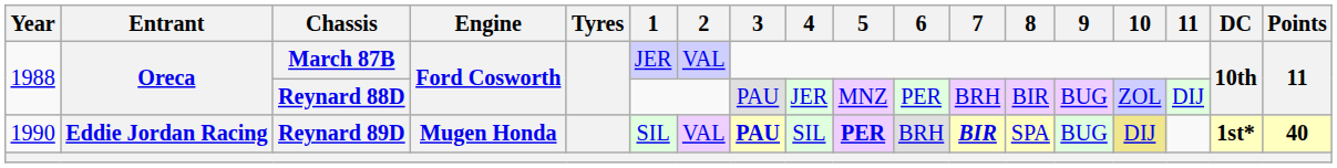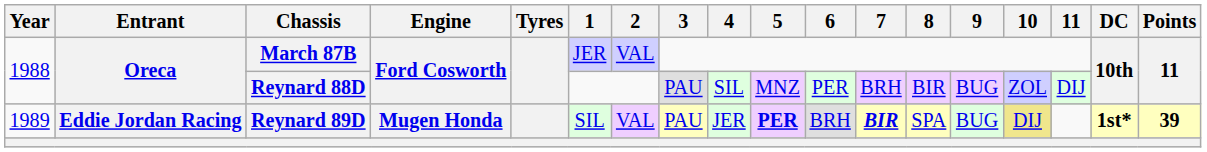 <table class="wikitable" style="text-align:center; font-size:85%">
 <tr>
 <th>Year</th>
 <th>Entrant</th>
 <th>Chassis</th>
 <th>Engine</th>
 <th>Tyres</th>
 <th>1</th>
 <th>2</th>
 <th>3</th>
 <th>4</th>
 <th>5</th>
 <th>6</th>
 <th>7</th>
 <th>8</th>
 <th>9</th>
 <th>10</th>
 <th>11</th>
 <th>DC</th>
 <th>Points</th>
 </tr>
 <tr>
 <td rowspan=2><a href='#'>1988</a></td>
 <th rowspan=2><a href='#'>Oreca</a></th>
 <th nowrap><a href='#'>March 87B</a></th>
 <th rowspan=2 nowrap><a href='#'>Ford Cosworth</a></th>
 <th rowspan=2></th>
 <td style="background:#CFCFFF;"><a href='#'>JER</a><br></td>
 <td style="background:#CFCFFF;"><a href='#'>VAL</a><br></td>
 <td colspan=9></td>
 <th rowspan=2>10th</th>
 <th rowspan=2>11</th>
 </tr>
 <tr>
 <th nowrap><a href='#'>Reynard 88D</a></th>
 <td colspan=2></td>
 <td style="background:#DFDFDF;"><a href='#'>PAU</a><br></td>
-<td style="background:#DFFFDF;"><a href='#'>JER</a><br></td>
+<td style="background:#DFFFDF;"><a href='#'>SIL</a><br></td>
 <td style="background:#EFCFFF;"><a href='#'>MNZ</a><br></td>
 <td style="background:#DFFFDF;"><a href='#'>PER</a><br></td>
 <td style="background:#EFCFFF;"><a href='#'>BRH</a><br></td>
 <td style="background:#EFCFFF;"><a href='#'>BIR</a><br></td>
 <td style="background:#EFCFFF;"><a href='#'>BUG</a><br></td>
 <td style="background:#CFCFFF;"><a href='#'>ZOL</a><br></td>
 <td style="background:#DFFFDF;"><a href='#'>DIJ</a><br></td>
 </tr>
 <tr>
-<td><a href='#'>1990</a></td>
+<td><a href='#'>1989</a></td>
 <th nowrap><a href='#'>Eddie Jordan Racing</a></th>
 <th nowrap><a href='#'>Reynard 89D</a></th>
 <th nowrap><a href='#'>Mugen Honda</a></th>
 <th></th>
 <td style="background:#DFFFDF;"><a href='#'>SIL</a><br></td>
 <td style="background:#EFCFFF;"><a href='#'>VAL</a><br></td>
-<td style="background:#FFFFBF;"><strong><a href='#'>PAU</a><br></strong></td>
-<td style="background:#DFFFDF;"><a href='#'>SIL</a><br></td>
+<td style="background:#FFFFBF;"><a href='#'>PAU</a><br></td>
+<td style="background:#DFFFDF;"><a href='#'>JER</a><br></td>
 <td style="background:#EFCFFF;"><strong><a href='#'>PER</a></strong><br></td>
 <td style="background:#DFDFDF;"><a href='#'>BRH</a><br></td>
 <td style="background:#FFFFBF;"><strong><em><a href='#'>BIR</a></em></strong><br></td>
 <td style="background:#FFFFBF;"><a href='#'>SPA</a><br></td>
 <td style="background:#DFFFDF;"><a href='#'>BUG</a><br></td>
 <td style="background: khaki;"><a href='#'>DIJ</a></td>
 <td></td>
 <td style="background:#FFFFBF;"><strong>1st*</strong></td>
-<td style="background:#FFFFBF;"><strong>40</strong></td>
+<td style="background:#FFFFBF;"><strong>39</strong></td>
 </tr>
 <tr>
 <th colspan="18"></th>
 </tr>
 </table>
